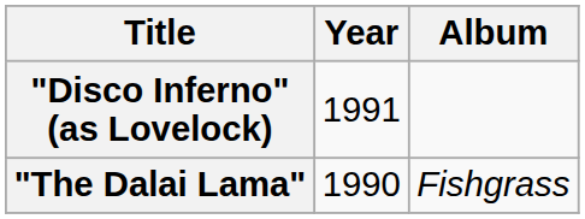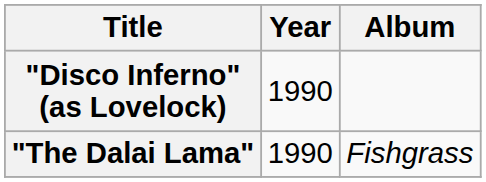 <table class="wikitable plainrowheaders" style="text-align:center;">
 <tr>
 <th>Title</th>
 <th>Year</th>
 <th>Album</th>
 </tr>
 <tr>
 <th scope="row">"Disco Inferno" <br> (as Lovelock)</th>
-<td>1991</td>
+<td>1990</td>
 <td></td>
 </tr>
 <tr>
 <th scope="row">"The Dalai Lama"</th>
 <td>1990</td>
 <td><em>Fishgrass</em></td>
 </tr>
 </table>
